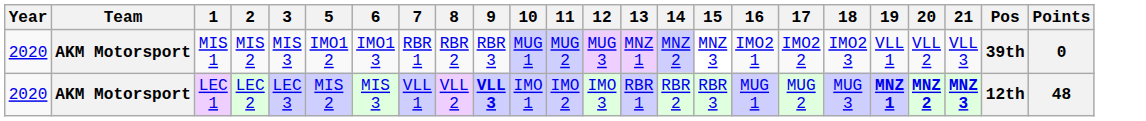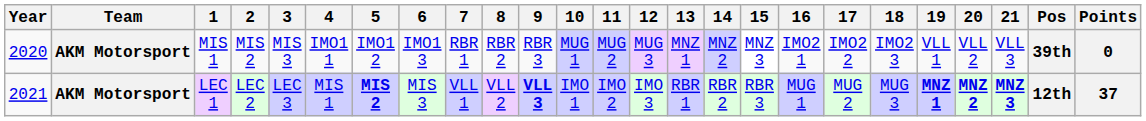 <table class="wikitable" style="text-align:center; font-size:85%">
 <tr>
 <th>Year</th>
 <th>Team</th>
 <th>1</th>
 <th>2</th>
 <th>3</th>
+<th>4</th>
 <th>5</th>
 <th>6</th>
 <th>7</th>
 <th>8</th>
 <th>9</th>
 <th>10</th>
 <th>11</th>
 <th>12</th>
 <th>13</th>
 <th>14</th>
 <th>15</th>
 <th>16</th>
 <th>17</th>
 <th>18</th>
 <th>19</th>
 <th>20</th>
 <th>21</th>
 <th>Pos</th>
 <th>Points</th>
 </tr>
 <tr>
 <td><a href='#'>2020</a></td>
 <th nowrap>AKM Motorsport</th>
 <td style="background:#;"><a href='#'>MIS<br>1</a></td>
 <td style="background:#;"><a href='#'>MIS<br>2</a></td>
 <td style="background:#;"><a href='#'>MIS<br>3</a></td>
+<td style="background:#;"><a href='#'>IMO1<br>1</a></td>
 <td style="background:#;"><a href='#'>IMO1<br>2</a></td>
 <td style="background:#;"><a href='#'>IMO1<br>3</a></td>
 <td style="background:#;"><a href='#'>RBR<br>1</a></td>
 <td style="background:#;"><a href='#'>RBR<br>2</a></td>
 <td style="background:#;"><a href='#'>RBR<br>3</a></td>
 <td style="background:#CFCFFF;"><a href='#'>MUG<br>1</a><br></td>
 <td style="background:#CFCFFF;"><a href='#'>MUG<br>2</a><br></td>
 <td style="background:#EFCFFF;"><a href='#'>MUG<br>3</a><br></td>
 <td style="background:#EFcFFF;"><a href='#'>MNZ<br>1</a><br></td>
 <td style="background:#CFCFFF;"><a href='#'>MNZ<br>2</a><br></td>
 <td style="background:#FFFFFF;"><a href='#'>MNZ<br>3</a><br></td>
 <td style="background:#;"><a href='#'>IMO2<br>1</a></td>
 <td style="background:#;"><a href='#'>IMO2<br>2</a></td>
 <td style="background:#;"><a href='#'>IMO2<br>3</a></td>
 <td style="background:#;"><a href='#'>VLL<br>1</a></td>
 <td style="background:#;"><a href='#'>VLL<br>2</a></td>
 <td style="background:#;"><a href='#'>VLL<br>3</a></td>
 <th>39th</th>
 <th>0</th>
 </tr>
 <tr>
-<td><a href='#'>2020</a></td>
+<td><a href='#'>2021</a></td>
 <th nowrap>AKM Motorsport</th>
 <td style="background:#EFCFFF;"><a href='#'>LEC<br>1</a><br></td>
 <td style="background:#DFFFDF;"><a href='#'>LEC<br>2</a><br></td>
 <td style="background:#CFCFFF;"><a href='#'>LEC<br>3</a><br></td>
-<td style="background:#CFCFFF;"><a href='#'>MIS<br>2</a><br></td>
+<td style="background:#CFCFFF;"><a href='#'>MIS<br>1</a><br></td>
+<td style="background:#CFCFFF;"><strong><a href='#'>MIS<br>2</a><br></strong></td>
 <td style="background:#DFFFDF;"><a href='#'>MIS<br>3</a><br></td>
 <td style="background:#CFCFFF;"><a href='#'>VLL<br>1</a><br></td>
 <td style="background:#EFCFFF;"><a href='#'>VLL<br>2</a><br></td>
 <td style="background:#CFCFFF;"><strong><a href='#'>VLL<br>3</a><br></strong></td>
 <td style="background:#CFCFFF;"><a href='#'>IMO<br>1</a><br></td>
 <td style="background:#CFCFFF;"><a href='#'>IMO<br>2</a><br></td>
 <td style="background:#DFFFDF;"><a href='#'>IMO<br>3</a><br></td>
 <td style="background:#CFCFFF;"><a href='#'>RBR<br>1</a><br></td>
 <td style="background:#DFFFDF;"><a href='#'>RBR<br>2</a><br></td>
 <td style="background:#DFFFDF;"><a href='#'>RBR<br>3</a><br></td>
 <td style="background:#CFCFFF;"><a href='#'>MUG<br>1</a><br></td>
 <td style="background:#DFFFDF;"><a href='#'>MUG<br>2</a><br></td>
 <td style="background:#CFCFFF;"><a href='#'>MUG<br>3</a><br></td>
 <td style="background:#CFCFFF;"><strong><a href='#'>MNZ<br>1</a></strong><br></td>
 <td style="background:#DFFFDF;"><strong><a href='#'>MNZ<br>2</a></strong><br></td>
 <td style="background:#DFFFDF;"><strong><a href='#'>MNZ<br>3</a></strong><br></td>
 <th>12th</th>
-<th>48</th>
+<th>37</th>
 </tr>
 </table>
